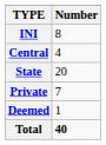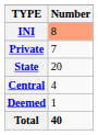 <table class = "wikitable sortable collapsible plainrowheaders">
 <tr>
 </tr>
 <tr>
 <th scope="col">TYPE</th>
 <th scope="col">Number</th>
 </tr>
 <tr>
 <th scope="row"><a href='#'>INI</a></th>
-<td>8</td>
+<td style="background: lightsalmon;">8</td>
 </tr>
 <tr>
-<th scope="row"><a href='#'>Central</a></th>
-<td>4</td>
+<th scope="row"><a href='#'>Private</a></th>
+<td>7</td>
 </tr>
 <tr>
 <th scope="row"><a href='#'>State</a></th>
 <td>20</td>
 </tr>
 <tr>
-<th scope="row"><a href='#'>Private</a></th>
-<td>7</td>
+<th scope="row"><a href='#'>Central</a></th>
+<td>4</td>
 </tr>
 <tr>
 <th scope="row"><a href='#'>Deemed</a></th>
 <td>1</td>
 </tr>
 <tr>
 <th scope="row"><strong>Total</strong></th>
 <td><strong>40</strong></td>
 </tr>
 </table>
